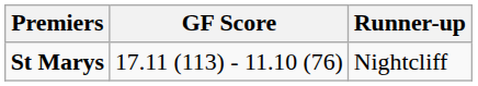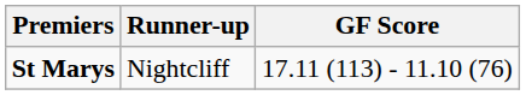 <table class="wikitable" style="text-align:left;">
 <tr style="background:#efefef;">
 <th>Premiers</th>
+<th>Runner-up</th>
 <th>GF Score</th>
-<th>Runner-up</th>
 </tr>
 <tr>
 <td><strong>St Marys</strong></td>
+<td>Nightcliff</td>
 <td>17.11 (113) - 11.10 (76)</td>
-<td>Nightcliff</td>
 </tr>
 </table>
